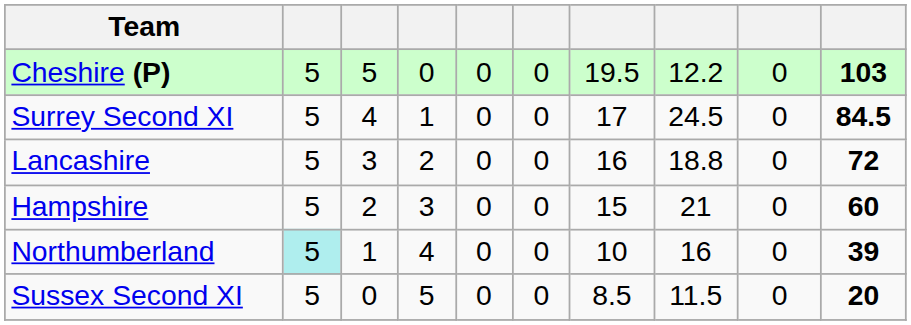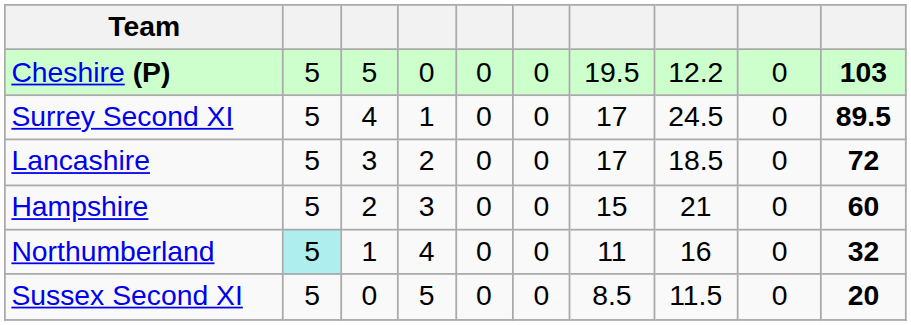 <table class="wikitable" style="text-align:center">
 <tr>
 <th width="150">Team</th>
 <th width="25"></th>
 <th width="25"></th>
 <th width="25"></th>
 <th width="25"></th>
 <th width="25"></th>
 <th width="40"></th>
 <th width="40"></th>
 <th width="40"></th>
 <th width="40"></th>
 </tr>
 <tr style="background:#cfc">
 <td style="text-align:left"><a href='#'>Cheshire</a>  <strong>(P)</strong></td>
 <td>5</td>
 <td>5</td>
 <td>0</td>
 <td>0</td>
 <td>0</td>
 <td>19.5</td>
 <td>12.2</td>
 <td>0</td>
 <td><strong>103</strong></td>
 </tr>
 <tr>
 <td style="text-align:left"><a href='#'>Surrey Second XI</a></td>
 <td>5</td>
 <td>4</td>
 <td>1</td>
 <td>0</td>
 <td>0</td>
 <td>17</td>
 <td>24.5</td>
 <td>0</td>
-<td><strong>84.5</strong></td>
+<td><strong>89.5</strong></td>
 </tr>
 <tr>
 <td style="text-align:left"><a href='#'>Lancashire</a></td>
 <td>5</td>
 <td>3</td>
 <td>2</td>
 <td>0</td>
 <td>0</td>
-<td>16</td>
-<td>18.8</td>
+<td>17</td>
+<td>18.5</td>
 <td>0</td>
 <td><strong>72</strong></td>
 </tr>
 <tr>
 <td style="text-align:left"><a href='#'>Hampshire</a></td>
 <td>5</td>
 <td>2</td>
 <td>3</td>
 <td>0</td>
 <td>0</td>
 <td>15</td>
 <td>21</td>
 <td>0</td>
 <td><strong>60</strong></td>
 </tr>
 <tr>
 <td style="text-align:left"><a href='#'>Northumberland</a></td>
 <td style="background: paleturquoise;">5</td>
 <td>1</td>
 <td>4</td>
 <td>0</td>
 <td>0</td>
-<td>10</td>
+<td>11</td>
 <td>16</td>
 <td>0</td>
-<td><strong>39</strong></td>
+<td><strong>32</strong></td>
 </tr>
 <tr>
 <td style="text-align:left"><a href='#'>Sussex Second XI</a></td>
 <td>5</td>
 <td>0</td>
 <td>5</td>
 <td>0</td>
 <td>0</td>
 <td>8.5</td>
 <td>11.5</td>
 <td>0</td>
 <td><strong>20</strong></td>
 </tr>
 </table>
